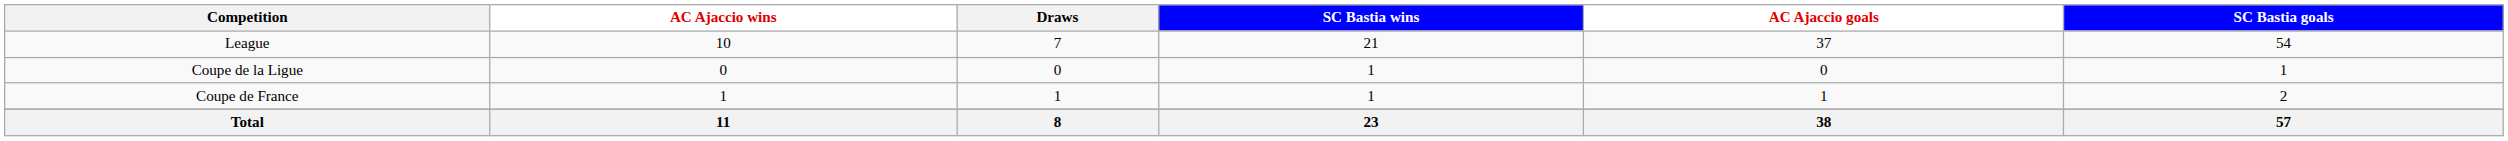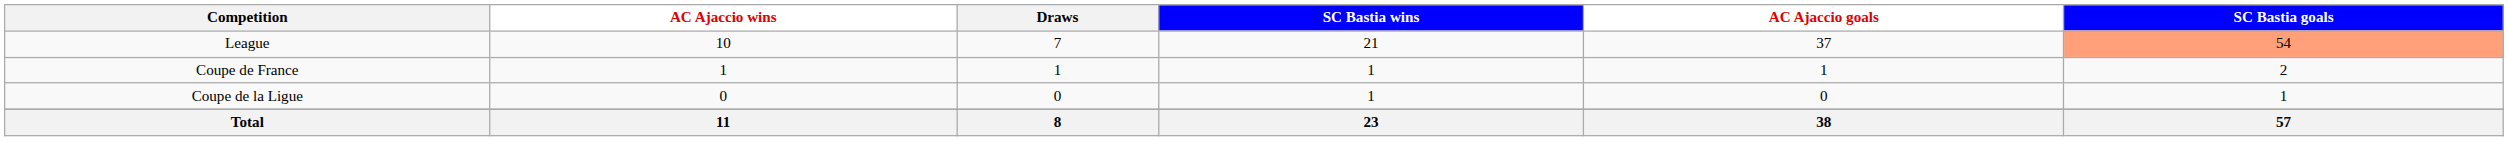 <table class="wikitable" style="text-align: center; width: 100%; font-size: 12px">
 <tr>
 <th>Competition</th>
 <th style="background:#FFFFFF; color:#E00000">AC Ajaccio wins</th>
 <th>Draws</th>
 <th style="background:#0000FF; color:white">SC Bastia wins</th>
 <th style="background:#FFFFFF; color:#E00000">AC Ajaccio goals</th>
 <th style="background:#0000FF; color:white">SC Bastia goals</th>
 </tr>
 <tr>
 <td>League</td>
 <td>10</td>
 <td>7</td>
 <td>21</td>
 <td>37</td>
-<td>54</td>
+<td style="background: lightsalmon;">54</td>
+</tr>
+<tr>
+<td>Coupe de France</td>
+<td>1</td>
+<td>1</td>
+<td>1</td>
+<td>1</td>
+<td>2</td>
 </tr>
 <tr>
 <td>Coupe de la Ligue</td>
 <td>0</td>
 <td>0</td>
 <td>1</td>
 <td>0</td>
 <td>1</td>
-</tr>
-<tr>
-<td>Coupe de France</td>
-<td>1</td>
-<td>1</td>
-<td>1</td>
-<td>1</td>
-<td>2</td>
 </tr>
 <tr>
 </tr>
 <tr class="sortbottom">
 <th>Total</th>
 <th>11</th>
 <th>8</th>
 <th>23</th>
 <th>38</th>
 <th>57</th>
 </tr>
 </table>
